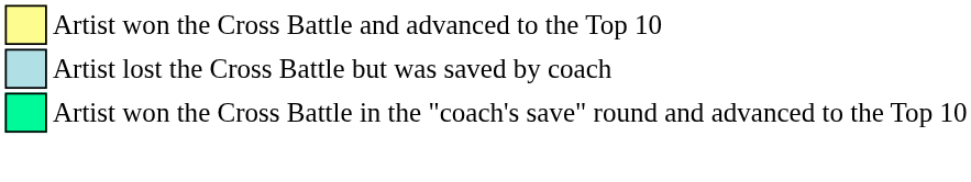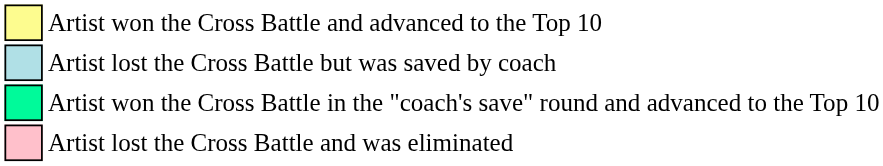 <table class="toccolours" style="font-size: 90%; white-space: nowrap;">
 <tr>
 <td style="background:#fdfc8f; border:1px solid black;">     </td>
 <td>Artist won the Cross Battle and advanced to the Top 10</td>
 </tr>
 <tr>
 <td style="background:#b0e0e6; border:1px solid black;">     </td>
 <td>Artist lost the Cross Battle but was saved by coach</td>
 </tr>
 <tr>
 <td style="background:#00fa9a; border:1px solid black;">     </td>
 <td>Artist won the Cross Battle in the "coach's save" round and advanced to the Top 10</td>
 </tr>
+<tr>
+<td style="background:pink; border:1px solid black;">     </td>
+<td>Artist lost the Cross Battle and was eliminated</td>
+</tr>
 </table>
